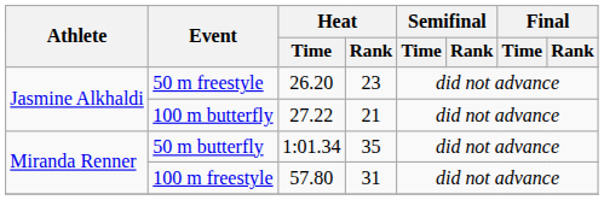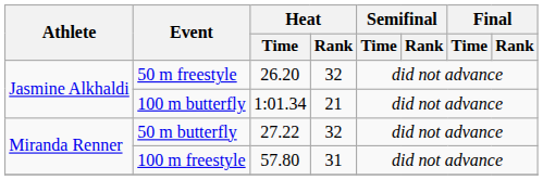 <table class="wikitable" style="text-align:center; font-size:90%">
 <tr>
 <th rowspan="2">Athlete</th>
 <th rowspan="2">Event</th>
 <th colspan="2">Heat</th>
 <th colspan="2">Semifinal</th>
 <th colspan="2">Final</th>
 </tr>
 <tr style="font-size:95%">
 <th>Time</th>
 <th>Rank</th>
 <th>Time</th>
 <th>Rank</th>
 <th>Time</th>
 <th>Rank</th>
 </tr>
 <tr>
 <td rowspan=2 align=left><a href='#'>Jasmine Alkhaldi</a></td>
 <td align=left><a href='#'>50 m freestyle</a></td>
 <td>26.20</td>
-<td>23</td>
+<td>32</td>
 <td colspan=4><em>did not advance</em></td>
 </tr>
 <tr>
 <td align=left><a href='#'>100 m butterfly</a></td>
-<td>27.22</td>
+<td>1:01.34</td>
 <td>21</td>
 <td colspan=4><em>did not advance</em></td>
 </tr>
 <tr>
 <td rowspan=2 align=left><a href='#'>Miranda Renner</a></td>
 <td align=left><a href='#'>50 m butterfly</a></td>
-<td>1:01.34</td>
-<td>35</td>
+<td>27.22</td>
+<td>32</td>
 <td colspan=4><em>did not advance</em></td>
 </tr>
 <tr>
 <td align=left><a href='#'>100 m freestyle</a></td>
 <td>57.80</td>
 <td>31</td>
 <td colspan=4><em>did not advance</em></td>
 </tr>
 <tr>
 </tr>
 </table>
